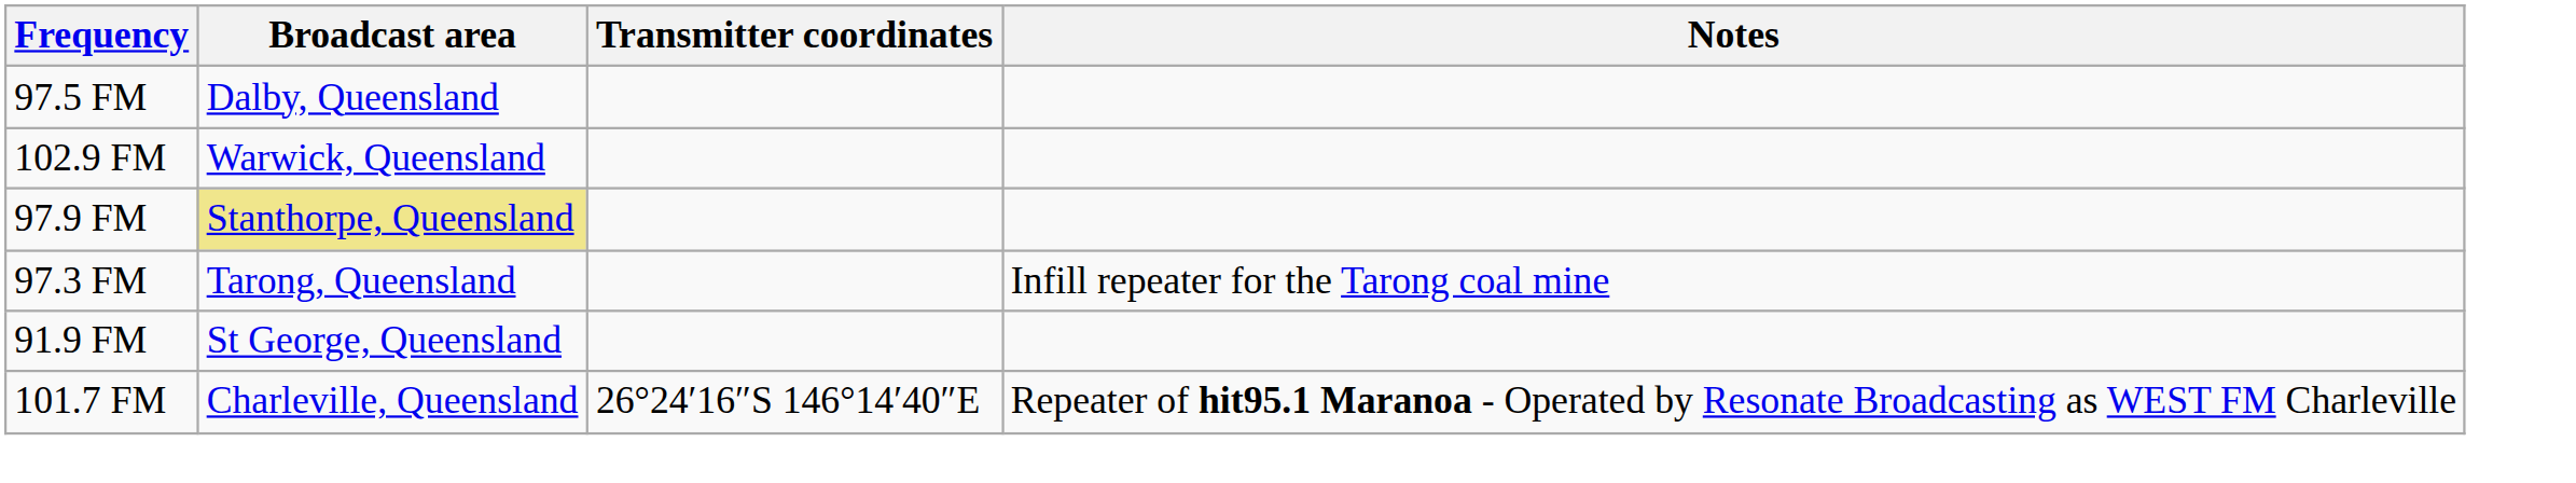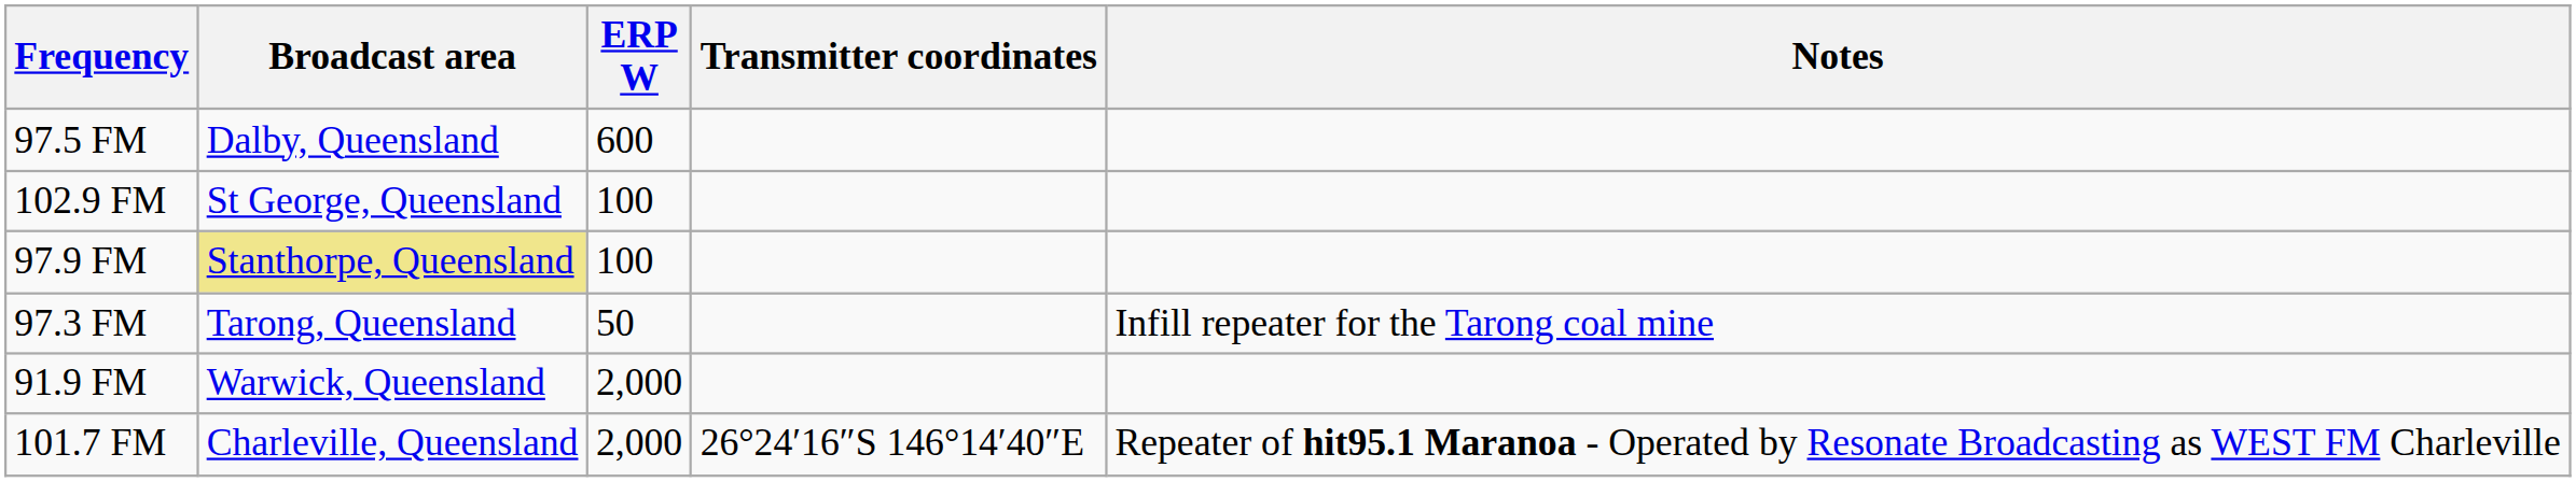 <table class="wikitable sortable">
 <tr>
 <th data-sort-type="number"><a href='#'>Frequency</a></th>
 <th>Broadcast area</th>
+<th data-sort-type="number"><a href='#'>ERP</a><br><a href='#'>W</a></th>
 <th class="unsortable">Transmitter coordinates</th>
 <th class="unsortable">Notes</th>
 </tr>
 <tr>
 <td>97.5 FM</td>
 <td><a href='#'>Dalby, Queensland</a></td>
+<td>600</td>
 <td></td>
 <td></td>
 </tr>
 <tr>
 <td>102.9 FM</td>
-<td><a href='#'>Warwick, Queensland</a></td>
+<td><a href='#'>St George, Queensland</a></td>
+<td>100</td>
 <td></td>
 <td></td>
 </tr>
 <tr>
 <td>97.9 FM</td>
 <td style="background: khaki;"><a href='#'>Stanthorpe, Queensland</a></td>
+<td>100</td>
 <td></td>
 <td></td>
 </tr>
 <tr>
 <td>97.3 FM</td>
 <td><a href='#'>Tarong, Queensland</a></td>
+<td>50</td>
 <td></td>
 <td>Infill repeater for the <a href='#'>Tarong coal mine</a></td>
 </tr>
 <tr>
 <td>91.9 FM</td>
-<td><a href='#'>St George, Queensland</a></td>
+<td><a href='#'>Warwick, Queensland</a></td>
+<td>2,000</td>
 <td></td>
 <td></td>
 </tr>
 <tr>
 <td>101.7 FM</td>
 <td><a href='#'>Charleville, Queensland</a></td>
+<td>2,000</td>
 <td>26°24′16″S 146°14′40″E</td>
 <td>Repeater of <strong>hit95.1 Maranoa</strong> - Operated by <a href='#'>Resonate Broadcasting</a> as <a href='#'>WEST FM</a> Charleville</td>
 </tr>
 </table>
